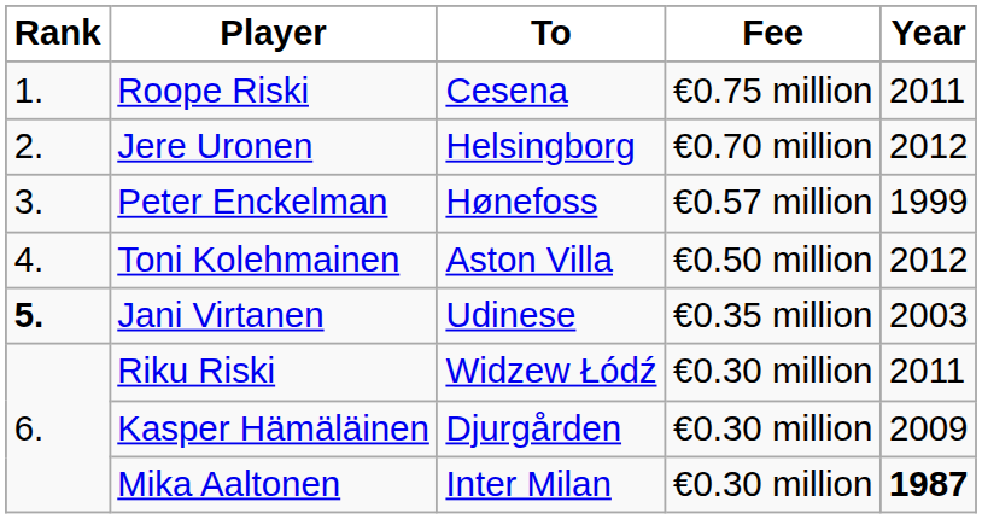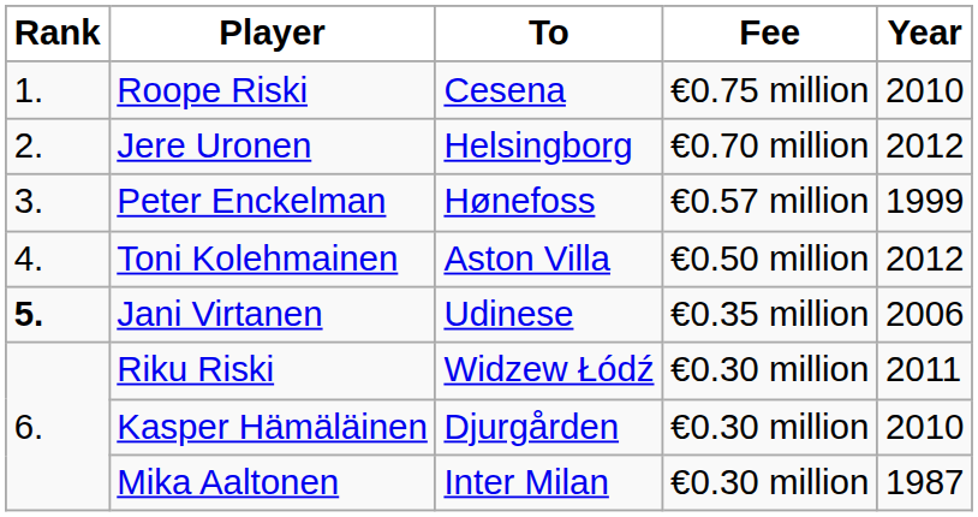 <table border="0" class="wikitable">
 <tr>
 <th ! style="color:black; background:white;">Rank</th>
 <th ! style="color:black; background:white;">Player</th>
 <th ! style="color:black; background:white;">To</th>
 <th ! style="color:black; background:white;">Fee</th>
 <th ! style="color:black; background:white;">Year</th>
 </tr>
 <tr>
 <td>1.</td>
 <td> <a href='#'>Roope Riski</a></td>
 <td> <a href='#'>Cesena</a></td>
 <td>€0.75 million</td>
-<td>2011</td>
+<td>2010</td>
 </tr>
 <tr>
 <td>2.</td>
 <td> <a href='#'>Jere Uronen</a></td>
 <td> <a href='#'>Helsingborg</a></td>
 <td>€0.70 million</td>
 <td>2012</td>
 </tr>
 <tr>
 <td>3.</td>
 <td> <a href='#'>Peter Enckelman</a></td>
 <td> <a href='#'>Hønefoss</a></td>
 <td>€0.57 million</td>
 <td>1999</td>
 </tr>
 <tr>
 <td>4.</td>
 <td> <a href='#'>Toni Kolehmainen</a></td>
 <td> <a href='#'>Aston Villa</a></td>
 <td>€0.50 million</td>
 <td>2012</td>
 </tr>
 <tr>
 <td><strong>5.</strong></td>
 <td> <a href='#'>Jani Virtanen</a></td>
 <td> <a href='#'>Udinese</a></td>
 <td>€0.35 million</td>
-<td>2003</td>
+<td>2006</td>
 </tr>
 <tr>
 <td rowspan=3>6.</td>
 <td> <a href='#'>Riku Riski</a></td>
 <td> <a href='#'>Widzew Łódź</a></td>
 <td>€0.30 million</td>
 <td>2011</td>
 </tr>
 <tr>
 <td> <a href='#'>Kasper Hämäläinen</a></td>
 <td> <a href='#'>Djurgården</a></td>
 <td>€0.30 million</td>
-<td>2009</td>
+<td>2010</td>
 </tr>
 <tr>
 <td> <a href='#'>Mika Aaltonen</a></td>
 <td> <a href='#'>Inter Milan</a></td>
 <td>€0.30 million</td>
-<td><strong>1987</strong></td>
+<td>1987</td>
 </tr>
 </table>
